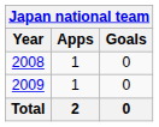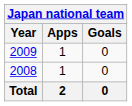 <table class="wikitable" style="text-align:center">
 <tr>
 <th colspan=3><a href='#'>Japan national team</a></th>
 </tr>
 <tr>
 <th>Year</th>
 <th>Apps</th>
 <th>Goals</th>
 </tr>
 <tr>
-<td><a href='#'>2008</a></td>
+<td><a href='#'>2009</a></td>
 <td>1</td>
 <td>0</td>
 </tr>
 <tr>
-<td><a href='#'>2009</a></td>
+<td><a href='#'>2008</a></td>
 <td>1</td>
 <td>0</td>
 </tr>
 <tr>
 <th>Total</th>
 <th>2</th>
 <th>0</th>
 </tr>
 </table>
